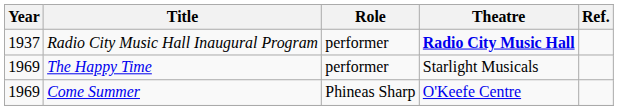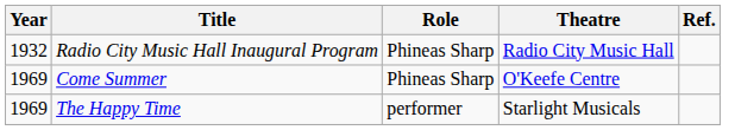 <table class="wikitable">
 <tr>
 <th>Year</th>
 <th>Title</th>
 <th>Role</th>
 <th>Theatre</th>
 <th>Ref.</th>
 </tr>
 <tr>
-<td>1937</td>
+<td>1932</td>
 <td><em>Radio City Music Hall Inaugural Program</em></td>
-<td>performer</td>
-<td><strong><a href='#'>Radio City Music Hall</a></strong></td>
+<td>Phineas Sharp</td>
+<td><a href='#'>Radio City Music Hall</a></td>
+<td></td>
+</tr>
+<tr>
+<td>1969</td>
+<td><em><a href='#'>Come Summer</a></em></td>
+<td>Phineas Sharp</td>
+<td><a href='#'>O'Keefe Centre</a></td>
 <td></td>
 </tr>
 <tr>
 <td>1969</td>
 <td><em><a href='#'>The Happy Time</a></em></td>
 <td>performer</td>
 <td>Starlight Musicals</td>
 <td></td>
 </tr>
 <tr>
-<td>1969</td>
-<td><em><a href='#'>Come Summer</a></em></td>
-<td>Phineas Sharp</td>
-<td><a href='#'>O'Keefe Centre</a></td>
-<td></td>
-</tr>
-<tr>
 </tr>
 </table>
